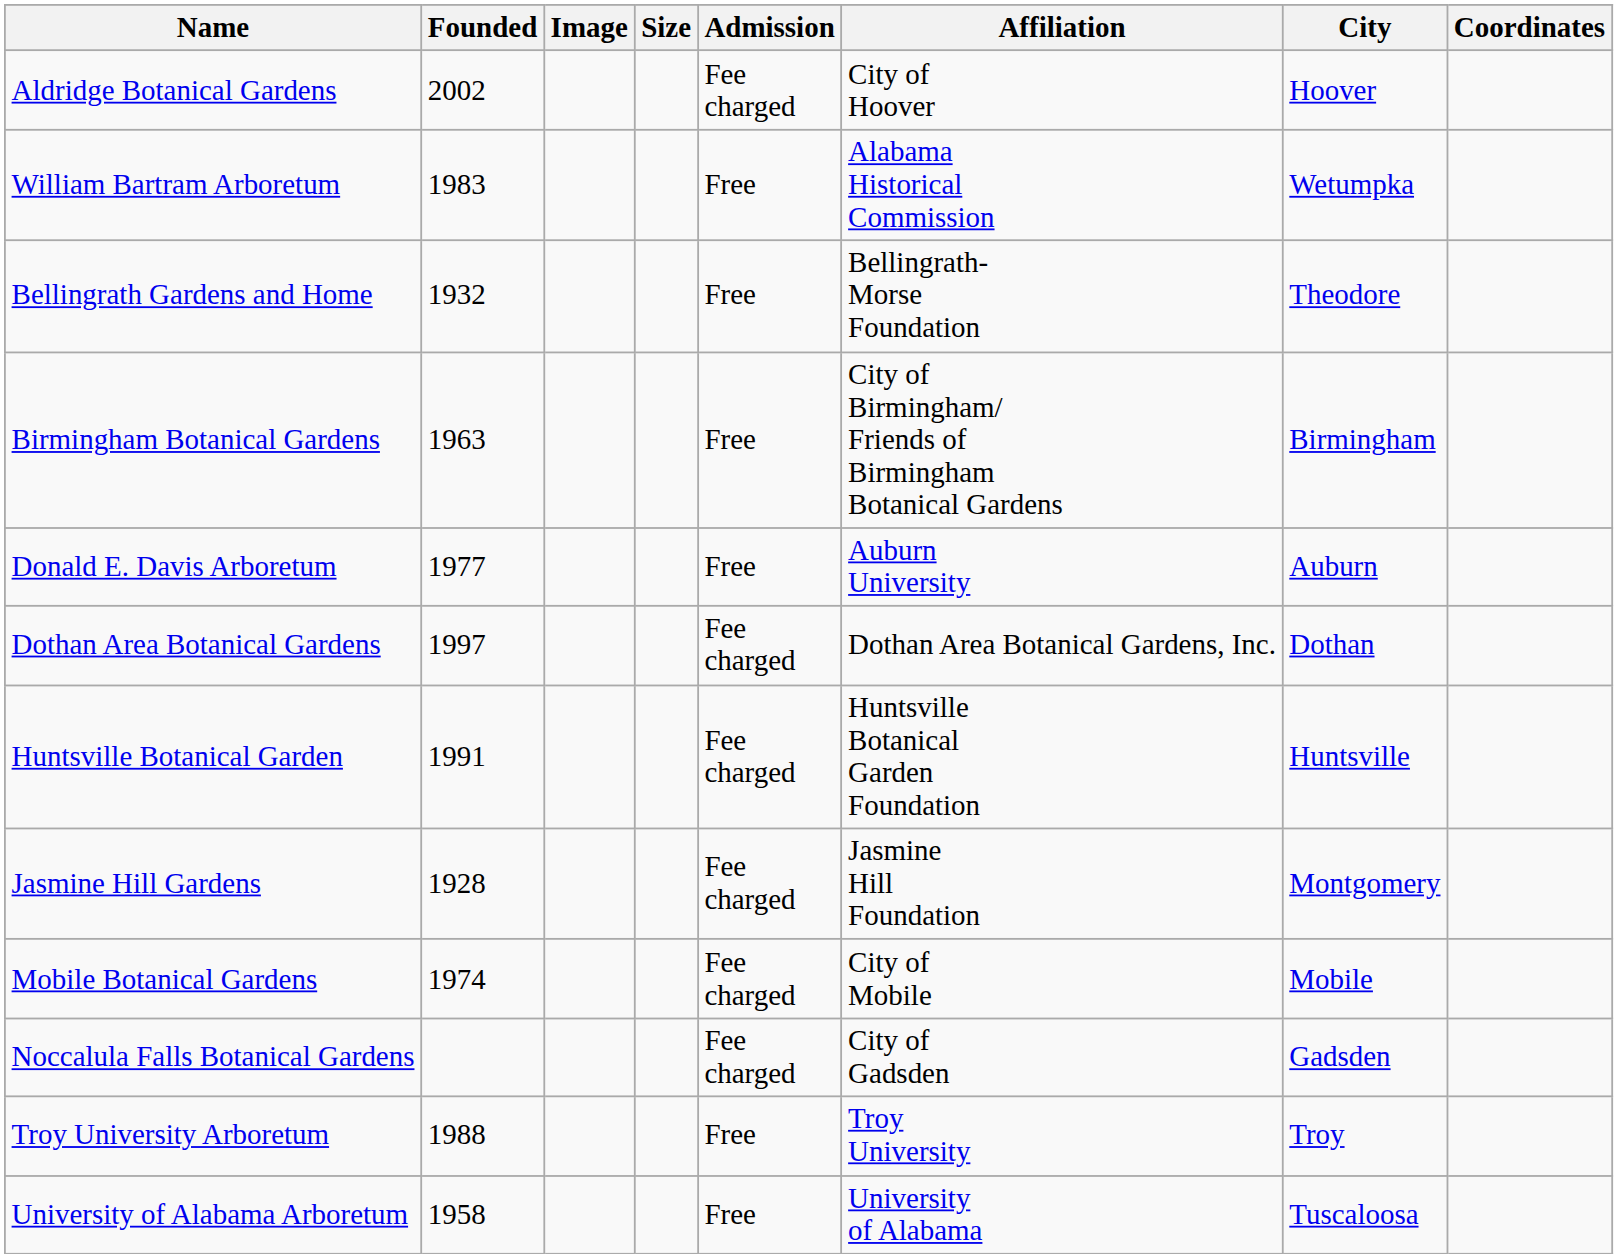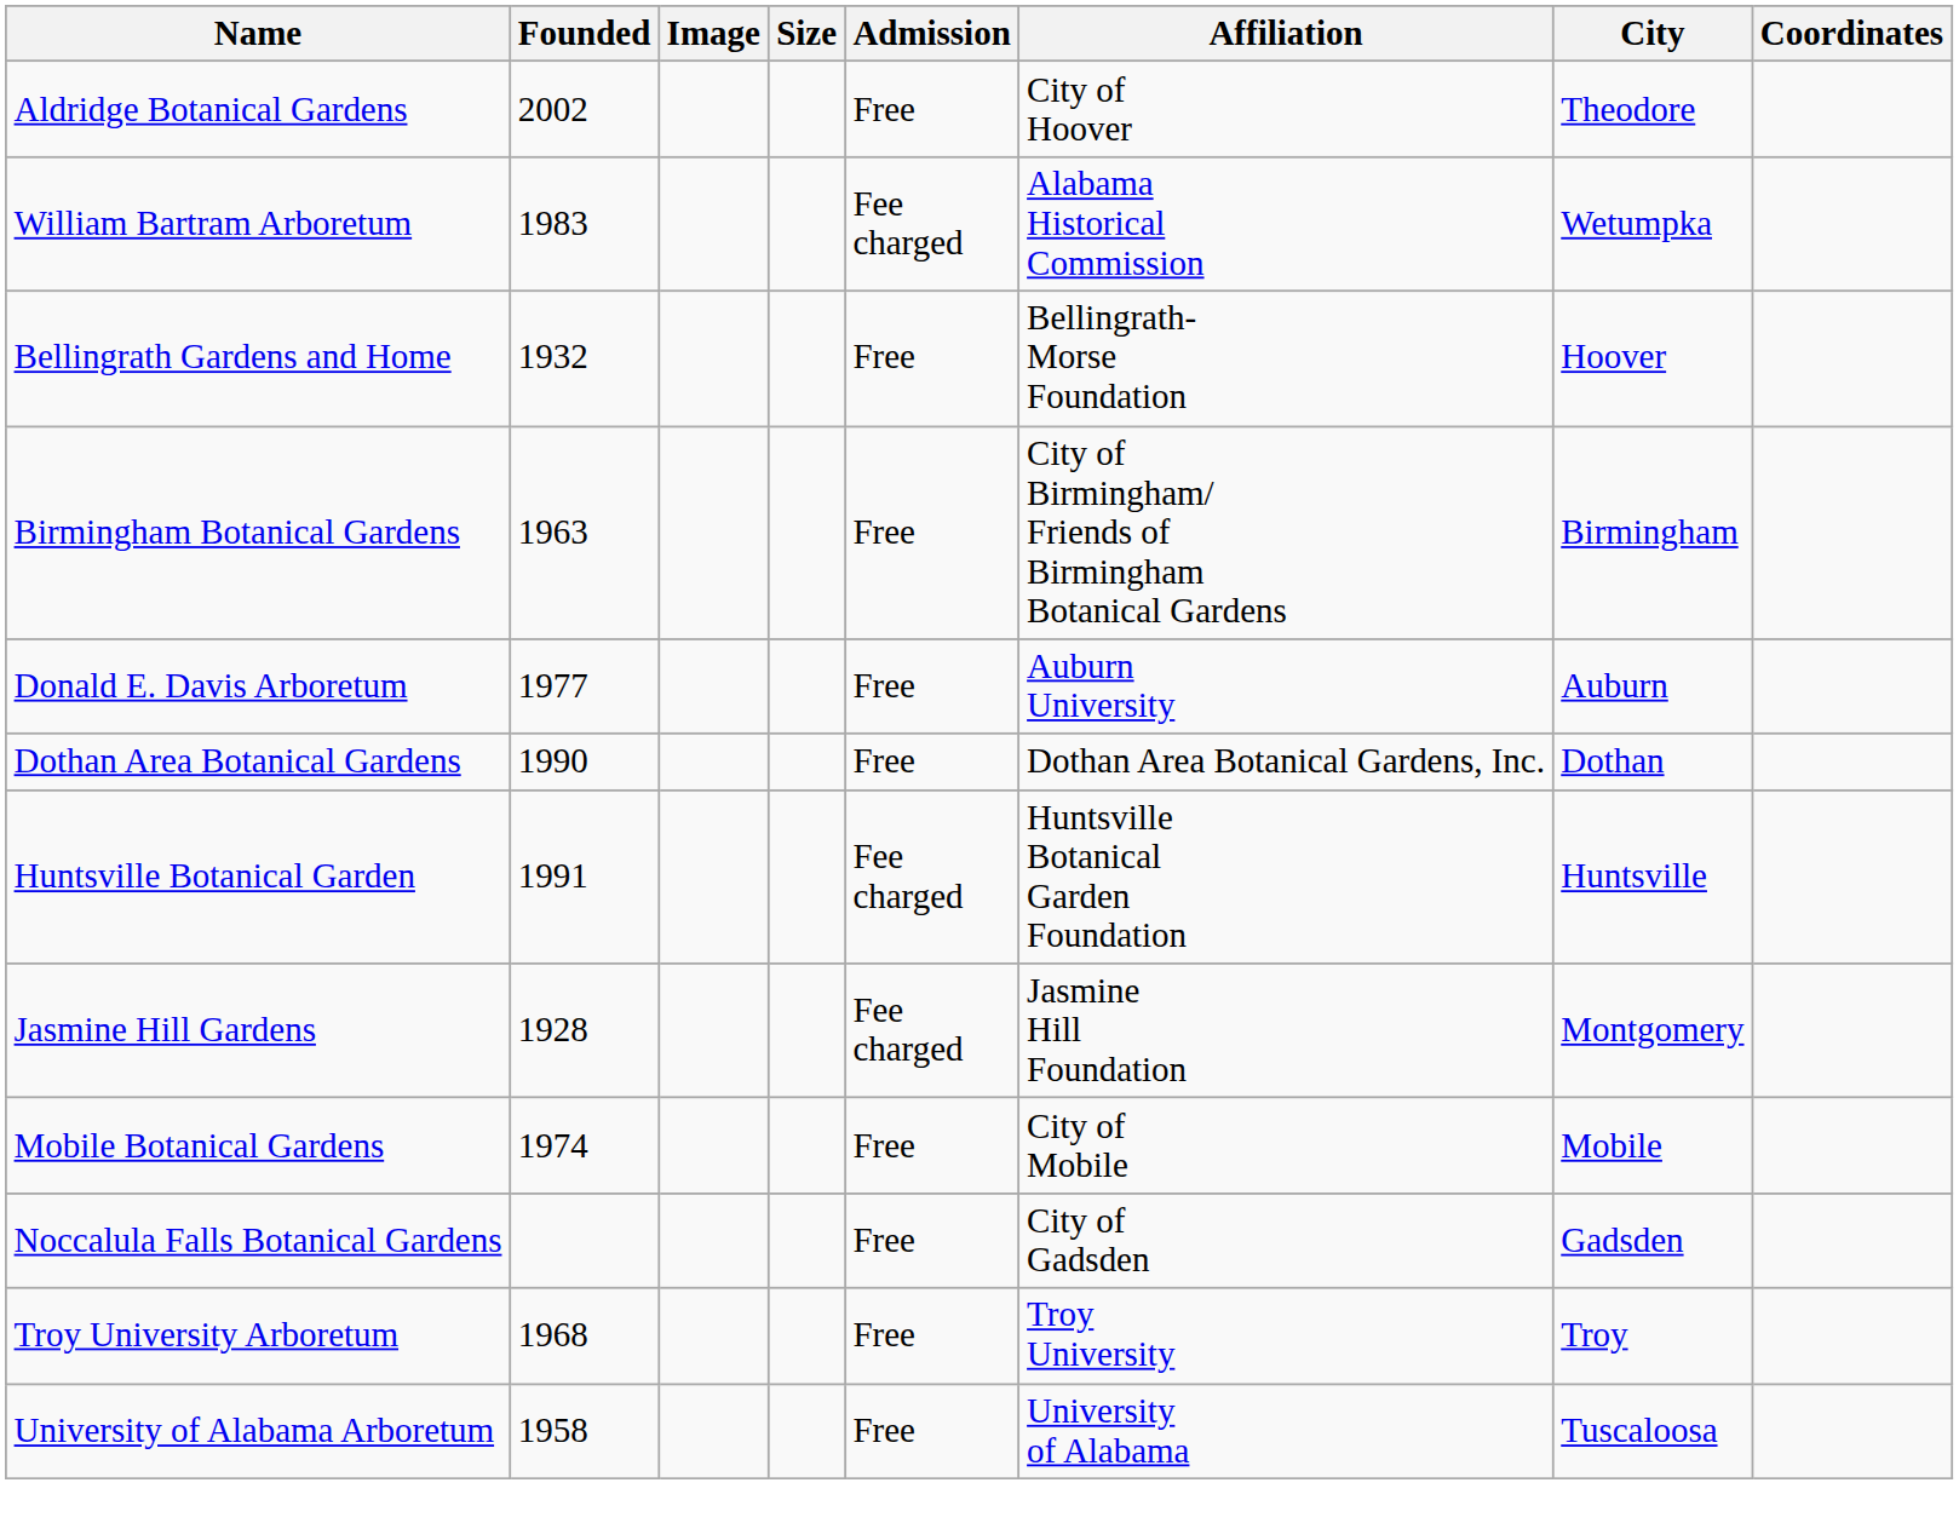 <table class="sortable wikitable">
 <tr>
 <th scope="col">Name</th>
 <th scope="col">Founded</th>
 <th scope="col">Image</th>
 <th scope="col">Size</th>
 <th scope="col">Admission</th>
 <th scope="col">Affiliation</th>
 <th scope="col">City</th>
 <th scope="col">Coordinates</th>
 </tr>
 <tr>
 <td><a href='#'>Aldridge Botanical Gardens</a></td>
 <td>2002</td>
 <td></td>
 <td></td>
-<td>Fee<br>charged</td>
+<td>Free</td>
 <td>City of<br>Hoover</td>
-<td><a href='#'>Hoover</a></td>
+<td><a href='#'>Theodore</a></td>
 <td></td>
 </tr>
 <tr>
 <td><a href='#'>William Bartram Arboretum</a></td>
 <td>1983</td>
 <td></td>
 <td></td>
-<td>Free</td>
+<td>Fee<br>charged</td>
 <td><a href='#'>Alabama<br>Historical<br>Commission</a></td>
 <td><a href='#'>Wetumpka</a></td>
 <td></td>
 </tr>
 <tr>
 <td><a href='#'>Bellingrath Gardens and Home</a></td>
 <td>1932</td>
 <td></td>
 <td></td>
 <td>Free</td>
 <td>Bellingrath-<br>Morse<br>Foundation</td>
-<td><a href='#'>Theodore</a></td>
+<td><a href='#'>Hoover</a></td>
 <td></td>
 </tr>
 <tr>
 <td><a href='#'>Birmingham Botanical Gardens</a></td>
 <td>1963</td>
 <td></td>
 <td></td>
 <td>Free</td>
 <td>City of<br>Birmingham/<br>Friends of<br>Birmingham<br>Botanical Gardens</td>
 <td><a href='#'>Birmingham</a></td>
 <td></td>
 </tr>
 <tr>
 <td><a href='#'>Donald E. Davis Arboretum</a></td>
 <td>1977</td>
 <td></td>
 <td></td>
 <td>Free</td>
 <td><a href='#'>Auburn<br>University</a></td>
 <td><a href='#'>Auburn</a></td>
 <td></td>
 </tr>
 <tr>
 <td><a href='#'>Dothan Area Botanical Gardens</a></td>
-<td>1997</td>
+<td>1990</td>
 <td></td>
 <td></td>
-<td>Fee<br>charged</td>
+<td>Free</td>
 <td>Dothan Area Botanical Gardens, Inc.</td>
 <td><a href='#'>Dothan</a></td>
 <td></td>
 </tr>
 <tr>
 <td><a href='#'>Huntsville Botanical Garden</a></td>
 <td>1991</td>
 <td></td>
 <td></td>
 <td>Fee<br>charged</td>
 <td>Huntsville<br>Botanical<br>Garden<br>Foundation</td>
 <td><a href='#'>Huntsville</a></td>
 <td></td>
 </tr>
 <tr>
 <td><a href='#'>Jasmine Hill Gardens</a></td>
 <td>1928</td>
 <td></td>
 <td></td>
 <td>Fee<br>charged</td>
 <td>Jasmine<br>Hill<br>Foundation</td>
 <td><a href='#'>Montgomery</a></td>
 <td></td>
 </tr>
 <tr>
 <td><a href='#'>Mobile Botanical Gardens</a></td>
 <td>1974</td>
 <td></td>
 <td></td>
-<td>Fee<br>charged</td>
+<td>Free</td>
 <td>City of<br>Mobile</td>
 <td><a href='#'>Mobile</a></td>
 <td></td>
 </tr>
 <tr>
 <td><a href='#'>Noccalula Falls Botanical Gardens</a></td>
 <td></td>
 <td></td>
 <td></td>
-<td>Fee<br>charged</td>
+<td>Free</td>
 <td>City of<br>Gadsden</td>
 <td><a href='#'>Gadsden</a></td>
 <td></td>
 </tr>
 <tr>
 <td><a href='#'>Troy University Arboretum</a></td>
-<td>1988</td>
+<td>1968</td>
 <td></td>
 <td></td>
 <td>Free</td>
 <td><a href='#'>Troy<br>University</a></td>
 <td><a href='#'>Troy</a></td>
 <td></td>
 </tr>
 <tr>
 <td><a href='#'>University of Alabama Arboretum</a></td>
 <td>1958</td>
 <td></td>
 <td></td>
 <td>Free</td>
 <td><a href='#'>University<br>of Alabama</a></td>
 <td><a href='#'>Tuscaloosa</a></td>
 <td></td>
 </tr>
 </table>
